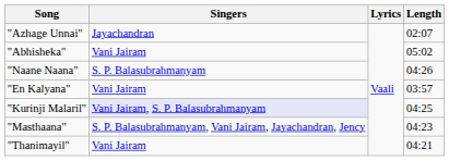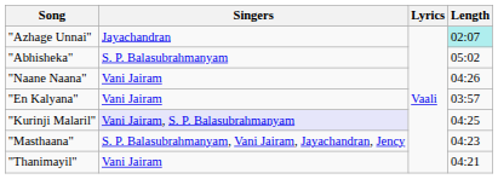 <table class="wikitable" style="font-size:95%;">
 <tr>
 <th>Song</th>
 <th>Singers</th>
 <th>Lyrics</th>
 <th>Length</th>
 </tr>
 <tr>
 <td>"Azhage Unnai"</td>
 <td><a href='#'>Jayachandran</a></td>
 <td rowspan="7"><a href='#'>Vaali</a></td>
-<td>02:07</td>
+<td style="background: paleturquoise;">02:07</td>
 </tr>
 <tr>
 <td>"Abhisheka"</td>
-<td><a href='#'>Vani Jairam</a></td>
+<td><a href='#'>S. P. Balasubrahmanyam</a></td>
 <td>05:02</td>
 </tr>
 <tr>
 <td>"Naane Naana"</td>
-<td><a href='#'>S. P. Balasubrahmanyam</a></td>
+<td><a href='#'>Vani Jairam</a></td>
 <td>04:26</td>
 </tr>
 <tr>
 <td>"En Kalyana"</td>
 <td><a href='#'>Vani Jairam</a></td>
 <td>03:57</td>
 </tr>
 <tr>
 <td>"Kurinji Malaril"</td>
 <td style="background: lavender;"><a href='#'>Vani Jairam</a>, <a href='#'>S. P. Balasubrahmanyam</a></td>
 <td>04:25</td>
 </tr>
 <tr>
 <td>"Masthaana"</td>
 <td><a href='#'>S. P. Balasubrahmanyam</a>, <a href='#'>Vani Jairam</a>, <a href='#'>Jayachandran</a>, <a href='#'>Jency</a></td>
 <td>04:23</td>
 </tr>
 <tr>
 <td>"Thanimayil"</td>
 <td><a href='#'>Vani Jairam</a></td>
 <td>04:21</td>
 </tr>
 </table>
